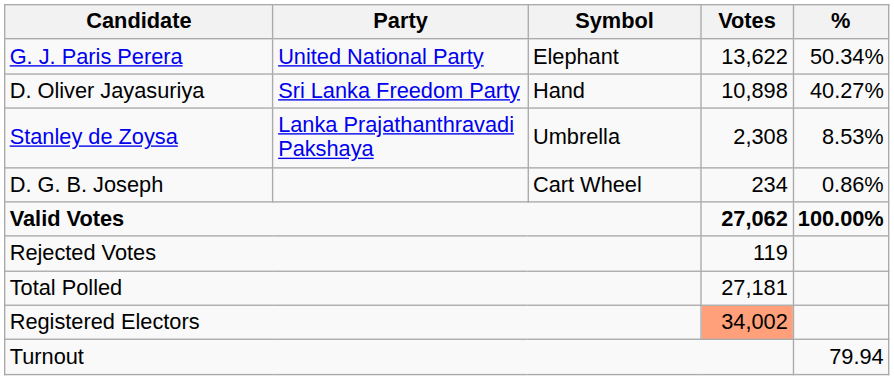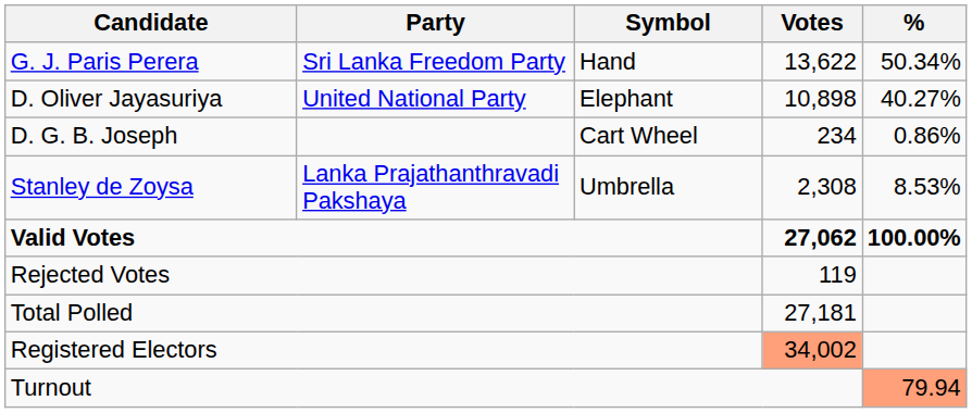 <table class="wikitable" border="1" style="text-align:right;">
 <tr>
 <th align=left width="190">Candidate</th>
 <th align=left width="180">Party</th>
 <th align=left width="120">Symbol</th>
 <th align=left width="60">Votes</th>
 <th align=left width="60">%</th>
 </tr>
 <tr>
 <td align=left><a href='#'>G. J. Paris Perera</a></td>
-<td align=left><a href='#'>United National Party</a></td>
-<td align=left>Elephant</td>
+<td align=left><a href='#'>Sri Lanka Freedom Party</a></td>
+<td align=left>Hand</td>
 <td>13,622</td>
 <td>50.34%</td>
 </tr>
 <tr>
 <td align=left>D. Oliver Jayasuriya</td>
-<td align=left><a href='#'>Sri Lanka Freedom Party</a></td>
-<td align=left>Hand</td>
+<td align=left><a href='#'>United National Party</a></td>
+<td align=left>Elephant</td>
 <td>10,898</td>
 <td>40.27%</td>
+</tr>
+<tr>
+<td align=left>D. G. B. Joseph</td>
+<td></td>
+<td align=left>Cart Wheel</td>
+<td>234</td>
+<td>0.86%</td>
 </tr>
 <tr>
 <td align=left><a href='#'>Stanley de Zoysa</a></td>
 <td align=left><a href='#'>Lanka Prajathanthravadi Pakshaya</a></td>
 <td align=left>Umbrella</td>
 <td>2,308</td>
 <td>8.53%</td>
-</tr>
-<tr>
-<td align=left>D. G. B. Joseph</td>
-<td></td>
-<td align=left>Cart Wheel</td>
-<td>234</td>
-<td>0.86%</td>
 </tr>
 <tr>
 <td align=left colspan=3><strong>Valid Votes</strong></td>
 <td><strong>27,062</strong></td>
 <td><strong>100.00%</strong></td>
 </tr>
 <tr>
 <td align=left colspan=3>Rejected Votes</td>
 <td>119</td>
 <td></td>
 </tr>
 <tr>
 <td align=left colspan=3>Total Polled</td>
 <td>27,181</td>
 <td></td>
 </tr>
 <tr>
 <td align=left colspan=3>Registered Electors</td>
 <td style="background: lightsalmon;">34,002</td>
 <td></td>
 </tr>
 <tr>
 <td align=left colspan=4>Turnout</td>
-<td>79.94</td>
+<td style="background: lightsalmon;">79.94</td>
 </tr>
 </table>
